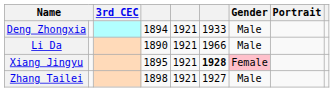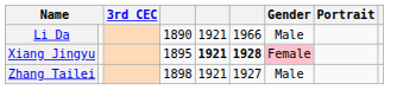 <table class="wikitable sortable" style=text-align:center>
 <tr>
 <th scope=col colspan="2">Name</th>
 <th scope="col"><a href='#'>3rd CEC</a></th>
 <th scope="col"></th>
 <th scope="col"></th>
 <th scope="col"></th>
 <th scope="col">Gender</th>
 <th scope="col" class="unsortable">Portrait</th>
 <th scope="col" class="unsortable"></th>
-</tr>
-<tr>
-<th align="center" scope="row" style="font-weight:normal;"><a href='#'>Deng Zhongxia</a></th>
-<td></td>
-<td bgcolor = #B2FFFF></td>
-<td>1894</td>
-<td>1921</td>
-<td>1933</td>
-<td>Male</td>
-<td></td>
-<td></td>
 </tr>
 <tr>
 <th align="center" scope="row" style="font-weight:normal;"><a href='#'>Li Da</a></th>
 <td></td>
 <td bgcolor = PeachPuff></td>
 <td>1890</td>
 <td>1921</td>
 <td>1966</td>
 <td>Male</td>
 <td></td>
 <td></td>
 </tr>
 <tr>
 <th align="center" scope="row" style="font-weight:normal;"><a href='#'>Xiang Jingyu</a></th>
 <td></td>
 <td bgcolor = PeachPuff></td>
 <td>1895</td>
-<td>1921</td>
+<td><strong>1921</strong></td>
 <td><strong>1928</strong></td>
 <td style="background: Pink">Female</td>
 <td></td>
 <td></td>
 </tr>
 <tr>
 <th align="center" scope="row" style="font-weight:normal;"><a href='#'>Zhang Tailei</a></th>
 <td></td>
 <td bgcolor = PeachPuff></td>
 <td>1898</td>
 <td>1921</td>
 <td>1927</td>
 <td>Male</td>
 <td></td>
 <td></td>
 </tr>
 </table>
